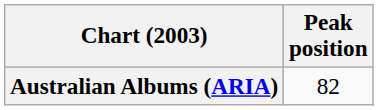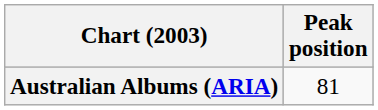 <table class="wikitable plainrowheaders" style="text-align:center">
 <tr>
 <th>Chart (2003)</th>
 <th>Peak<br>position</th>
 </tr>
 <tr>
 <th scope="row">Australian Albums (<a href='#'>ARIA</a>)</th>
-<td>82</td>
+<td>81</td>
 </tr>
 </table>
